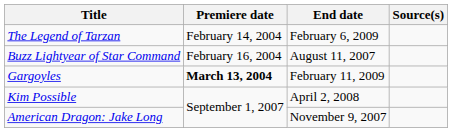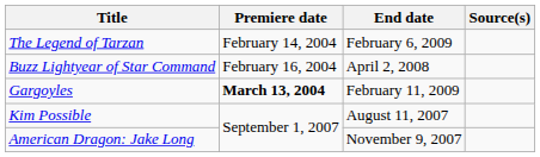 <table class="wikitable sortable">
 <tr>
 <th>Title</th>
 <th>Premiere date</th>
 <th>End date</th>
 <th>Source(s)</th>
 </tr>
 <tr>
 <td><em><a href='#'>The Legend of Tarzan</a></em></td>
 <td>February 14, 2004</td>
 <td>February 6, 2009</td>
 <td></td>
 </tr>
 <tr>
 <td><em><a href='#'>Buzz Lightyear of Star Command</a></em></td>
 <td>February 16, 2004</td>
-<td>August 11, 2007</td>
+<td>April 2, 2008</td>
 <td></td>
 </tr>
 <tr>
 <td><em><a href='#'>Gargoyles</a></em></td>
 <td><strong>March 13, 2004</strong></td>
 <td>February 11, 2009</td>
 <td></td>
 </tr>
 <tr>
 <td><em><a href='#'>Kim Possible</a></em></td>
 <td rowspan=2>September 1, 2007</td>
-<td>April 2, 2008</td>
+<td>August 11, 2007</td>
 <td></td>
 </tr>
 <tr>
 <td><em><a href='#'>American Dragon: Jake Long</a></em></td>
 <td>November 9, 2007</td>
 <td></td>
 </tr>
 </table>
